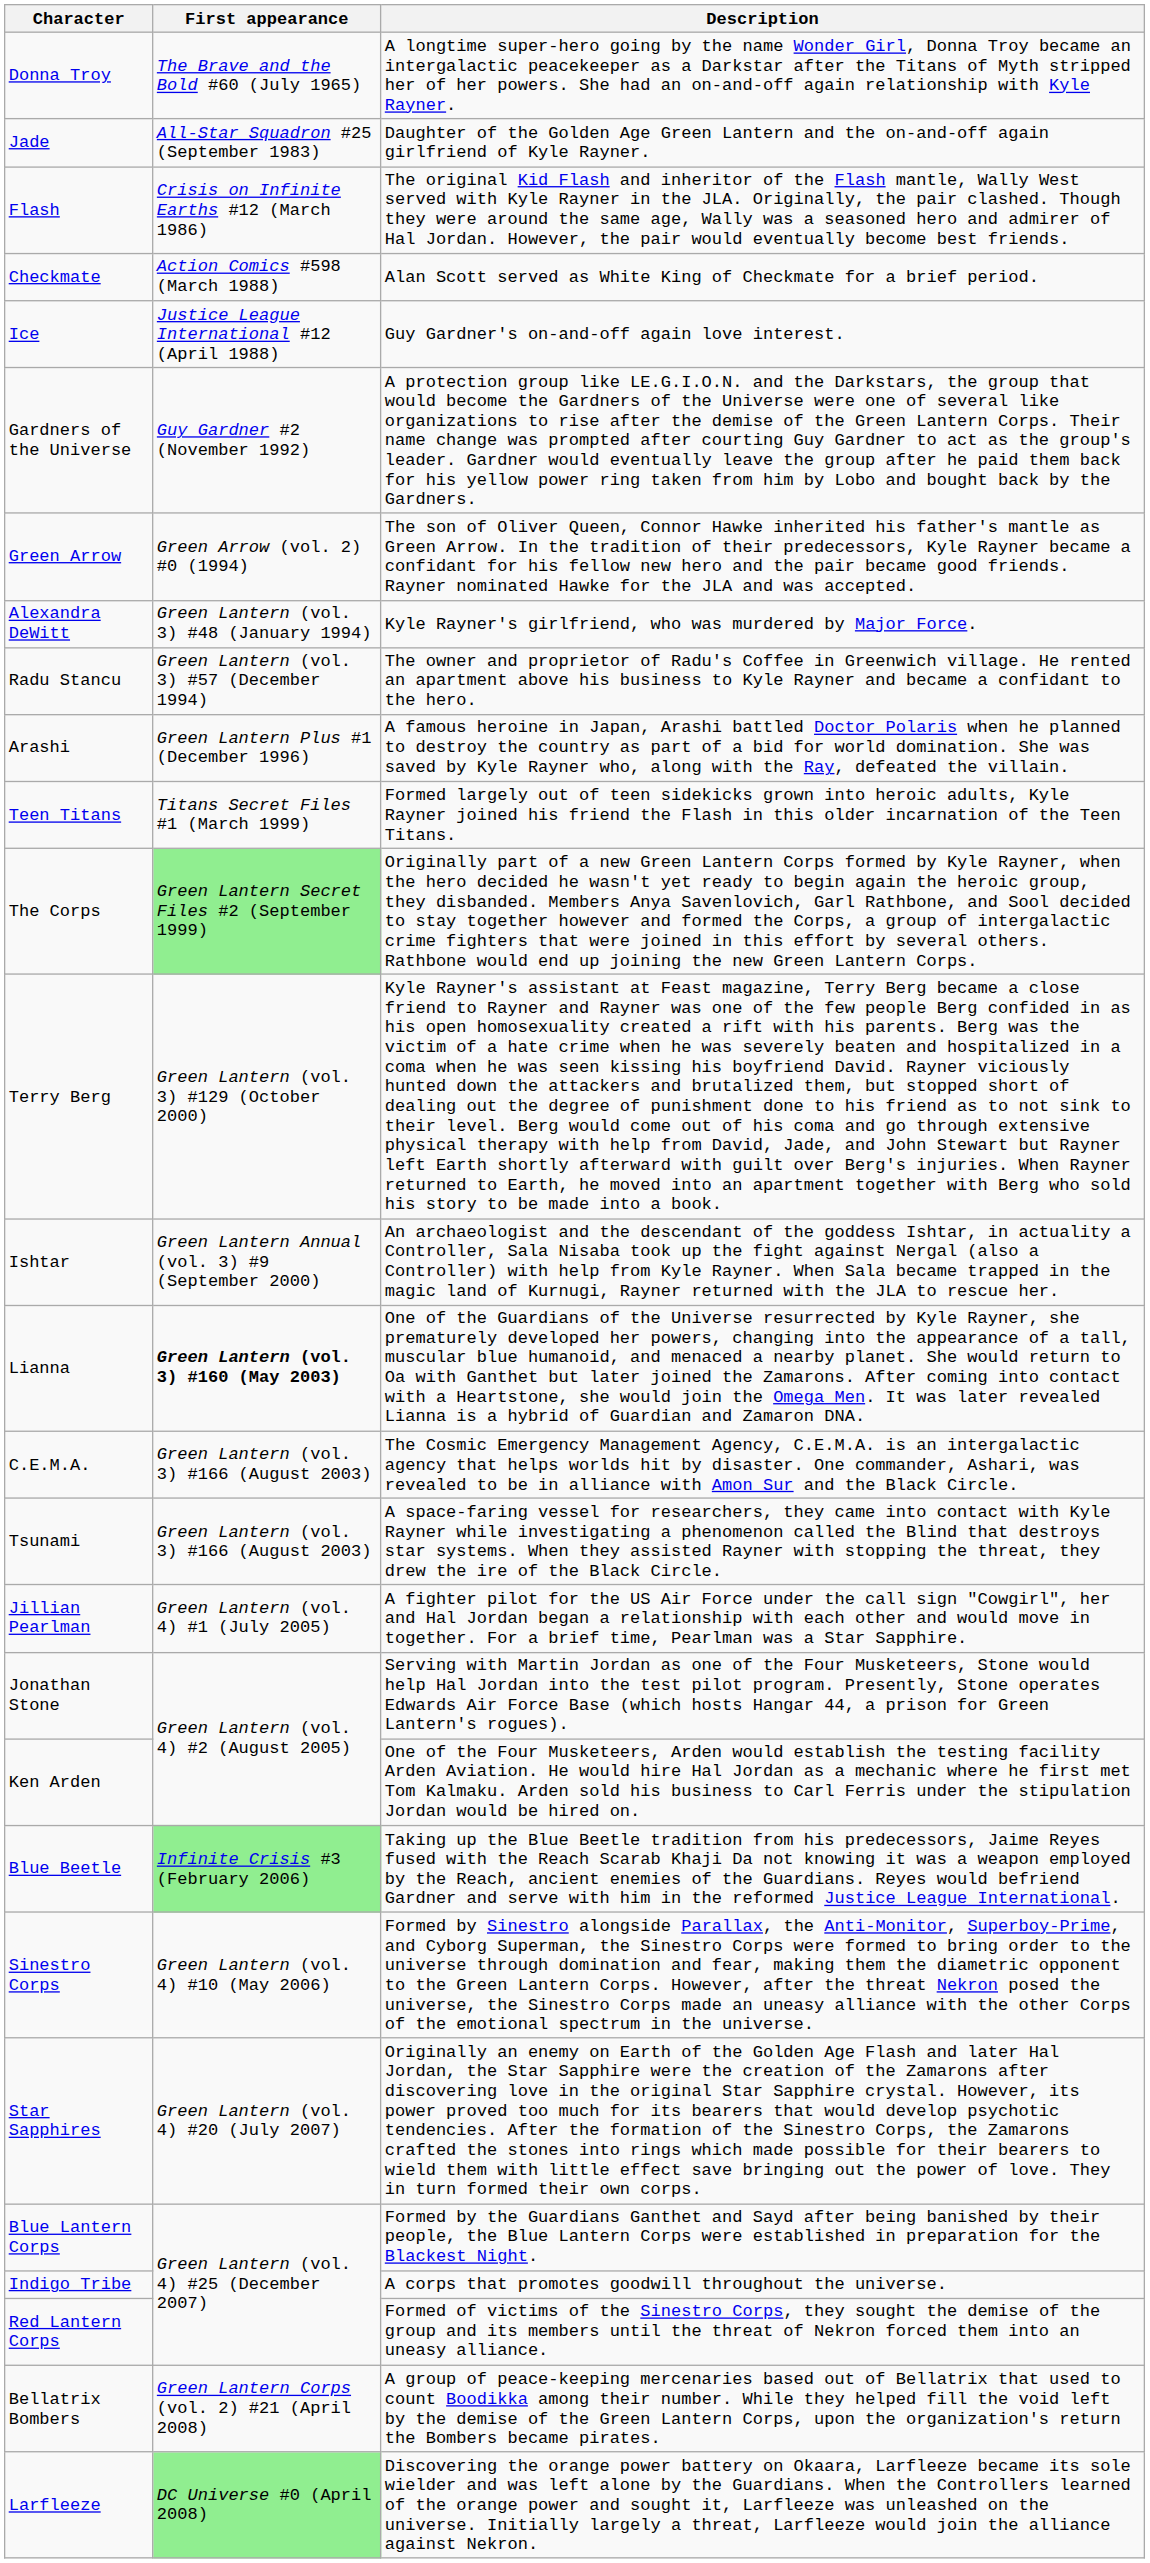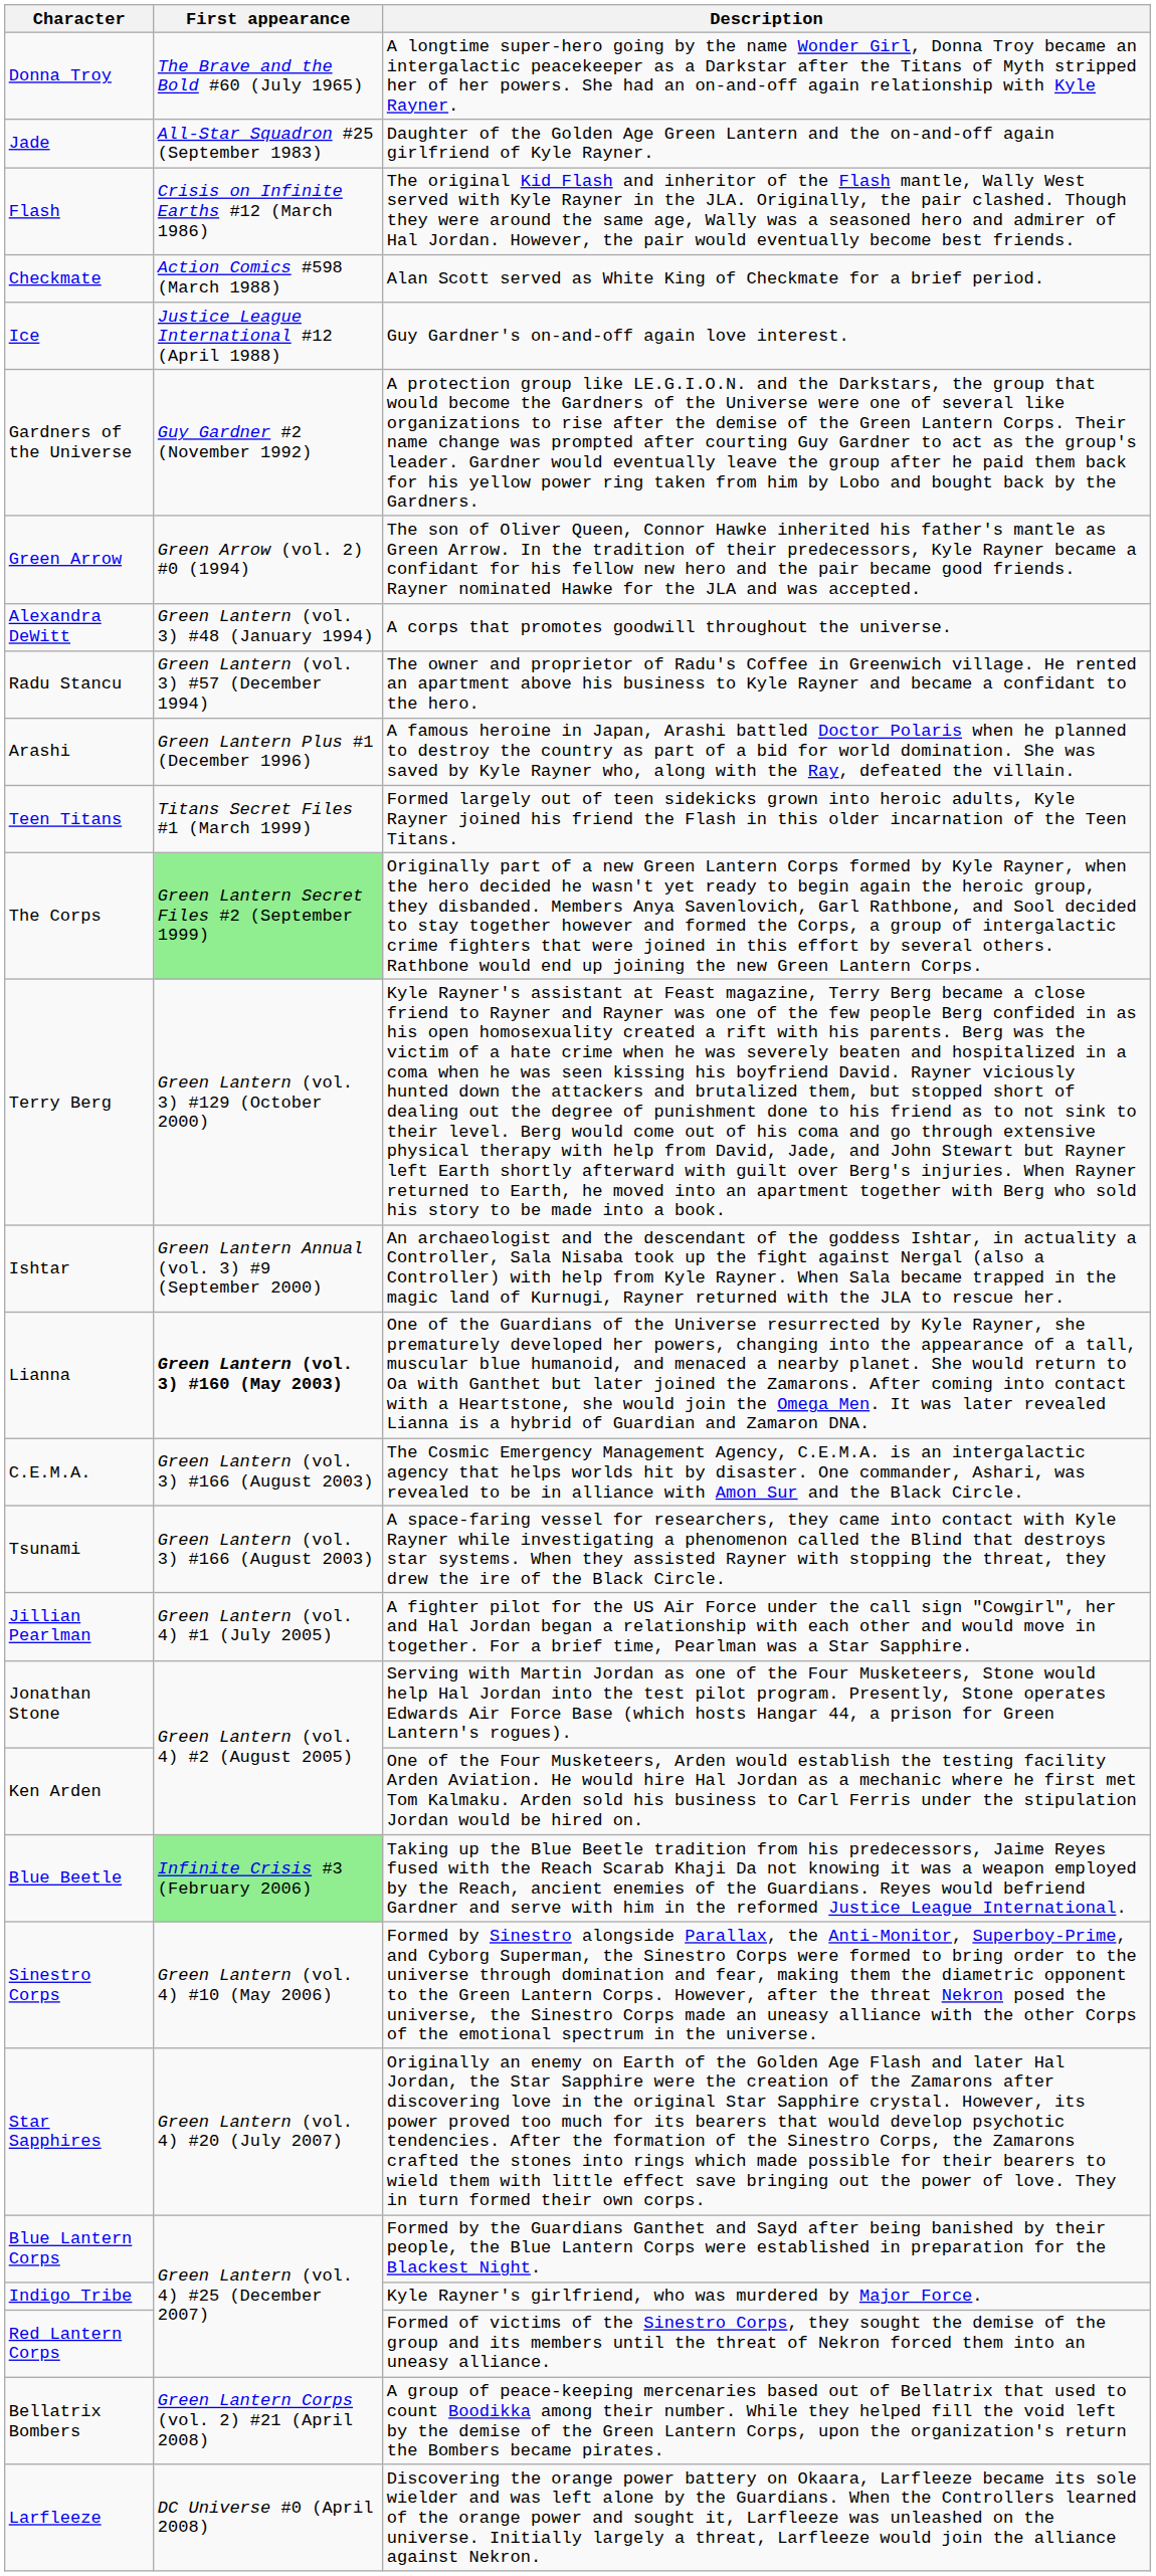 <table class="wikitable">
 <tr>
 <th width="13%">Character</th>
 <th width="20%">First appearance</th>
 <th width="67%">Description</th>
 </tr>
 <tr>
 <td><a href='#'>Donna Troy</a></td>
 <td><em><a href='#'>The Brave and the Bold</a></em> #60 (July 1965)</td>
 <td>A longtime super-hero going by the name <a href='#'>Wonder Girl</a>, Donna Troy became an intergalactic peacekeeper as a Darkstar after the Titans of Myth stripped her of her powers. She had an on-and-off again relationship with <a href='#'>Kyle Rayner</a>.</td>
 </tr>
 <tr>
 <td><a href='#'>Jade</a></td>
 <td><em><a href='#'>All-Star Squadron</a></em> #25 (September 1983)</td>
 <td>Daughter of the Golden Age Green Lantern and the on-and-off again girlfriend of Kyle Rayner.</td>
 </tr>
 <tr>
 <td><a href='#'>Flash</a></td>
 <td><em><a href='#'>Crisis on Infinite Earths</a></em> #12 (March 1986)</td>
 <td>The original <a href='#'>Kid Flash</a> and inheritor of the <a href='#'>Flash</a> mantle, Wally West served with Kyle Rayner in the JLA. Originally, the pair clashed. Though they were around the same age, Wally was a seasoned hero and admirer of Hal Jordan. However, the pair would eventually become best friends.</td>
 </tr>
 <tr>
 <td><a href='#'>Checkmate</a></td>
 <td><em><a href='#'>Action Comics</a></em> #598 (March 1988)</td>
 <td>Alan Scott served as White King of Checkmate for a brief period.</td>
 </tr>
 <tr>
 <td><a href='#'>Ice</a></td>
 <td><em><a href='#'>Justice League International</a></em> #12 (April 1988)</td>
 <td>Guy Gardner's on-and-off again love interest.</td>
 </tr>
 <tr>
 <td>Gardners of the Universe</td>
 <td><em><a href='#'>Guy Gardner</a></em> #2 (November 1992)</td>
 <td>A protection group like LE.G.I.O.N. and the Darkstars, the group that would become the Gardners of the Universe were one of several like organizations to rise after the demise of the Green Lantern Corps. Their name change was prompted after courting Guy Gardner to act as the group's leader. Gardner would eventually leave the group after he paid them back for his yellow power ring taken from him by Lobo and bought back by the Gardners.</td>
 </tr>
 <tr>
 <td><a href='#'>Green Arrow</a></td>
 <td><em>Green Arrow</em> (vol. 2) #0 (1994)</td>
 <td>The son of Oliver Queen, Connor Hawke inherited his father's mantle as Green Arrow. In the tradition of their predecessors, Kyle Rayner became a confidant for his fellow new hero and the pair became good friends. Rayner nominated Hawke for the JLA and was accepted.</td>
 </tr>
 <tr>
 <td><a href='#'>Alexandra DeWitt</a></td>
 <td><em>Green Lantern</em> (vol. 3) #48 (January 1994)</td>
-<td>Kyle Rayner's girlfriend, who was murdered by <a href='#'>Major Force</a>.</td>
+<td>A corps that promotes goodwill throughout the universe.</td>
 </tr>
 <tr>
 <td>Radu Stancu</td>
 <td><em>Green Lantern</em> (vol. 3) #57 (December 1994)</td>
 <td>The owner and proprietor of Radu's Coffee in Greenwich village. He rented an apartment above his business to Kyle Rayner and became a confidant to the hero.</td>
 </tr>
 <tr>
 <td>Arashi</td>
 <td><em>Green Lantern Plus</em> #1 (December 1996)</td>
 <td>A famous heroine in Japan, Arashi battled <a href='#'>Doctor Polaris</a> when he planned to destroy the country as part of a bid for world domination. She was saved by Kyle Rayner who, along with the <a href='#'>Ray</a>, defeated the villain.</td>
 </tr>
 <tr>
 <td><a href='#'>Teen Titans</a></td>
 <td><em>Titans Secret Files</em> #1 (March 1999)</td>
 <td>Formed largely out of teen sidekicks grown into heroic adults, Kyle Rayner joined his friend the Flash in this older incarnation of the Teen Titans.</td>
 </tr>
 <tr>
 <td>The Corps</td>
 <td style="background: lightgreen;"><em>Green Lantern Secret Files</em> #2 (September 1999)</td>
 <td>Originally part of a new Green Lantern Corps formed by Kyle Rayner, when the hero decided he wasn't yet ready to begin again the heroic group, they disbanded. Members Anya Savenlovich, Garl Rathbone, and Sool decided to stay together however and formed the Corps, a group of intergalactic crime fighters that were joined in this effort by several others. Rathbone would end up joining the new Green Lantern Corps.</td>
 </tr>
 <tr>
 <td>Terry Berg</td>
 <td><em>Green Lantern</em> (vol. 3) #129 (October 2000)</td>
 <td>Kyle Rayner's assistant at Feast magazine, Terry Berg became a close friend to Rayner and Rayner was one of the few people Berg confided in as his open homosexuality created a rift with his parents. Berg was the victim of a hate crime when he was severely beaten and hospitalized in a coma when he was seen kissing his boyfriend David. Rayner viciously hunted down the attackers and brutalized them, but stopped short of dealing out the degree of punishment done to his friend as to not sink to their level. Berg would come out of his coma and go through extensive physical therapy with help from David, Jade, and John Stewart but Rayner left Earth shortly afterward with guilt over Berg's injuries. When Rayner returned to Earth, he moved into an apartment together with Berg who sold his story to be made into a book.</td>
 </tr>
 <tr>
 <td>Ishtar</td>
 <td><em>Green Lantern Annual</em> (vol. 3) #9 (September 2000)</td>
 <td>An archaeologist and the descendant of the goddess Ishtar, in actuality a Controller, Sala Nisaba took up the fight against Nergal (also a Controller) with help from Kyle Rayner. When Sala became trapped in the magic land of Kurnugi, Rayner returned with the JLA to rescue her.</td>
 </tr>
 <tr>
 <td>Lianna</td>
 <td><strong><em>Green Lantern</em> (vol. 3) #160 (May 2003)</strong></td>
 <td>One of the Guardians of the Universe resurrected by Kyle Rayner, she prematurely developed her powers, changing into the appearance of a tall, muscular blue humanoid, and menaced a nearby planet. She would return to Oa with Ganthet but later joined the Zamarons. After coming into contact with a Heartstone, she would join the <a href='#'>Omega Men</a>. It was later revealed Lianna is a hybrid of Guardian and Zamaron DNA.</td>
 </tr>
 <tr>
 <td>C.E.M.A.</td>
 <td><em>Green Lantern</em> (vol. 3) #166 (August 2003)</td>
 <td>The Cosmic Emergency Management Agency, C.E.M.A. is an intergalactic agency that helps worlds hit by disaster. One commander, Ashari, was revealed to be in alliance with <a href='#'>Amon Sur</a> and the Black Circle.</td>
 </tr>
 <tr>
 <td>Tsunami</td>
 <td><em>Green Lantern</em> (vol. 3) #166 (August 2003)</td>
 <td>A space-faring vessel for researchers, they came into contact with Kyle Rayner while investigating a phenomenon called the Blind that destroys star systems. When they assisted Rayner with stopping the threat, they drew the ire of the Black Circle.</td>
 </tr>
 <tr>
 <td><a href='#'>Jillian Pearlman</a></td>
 <td><em>Green Lantern</em> (vol. 4) #1 (July 2005)</td>
 <td>A fighter pilot for the US Air Force under the call sign "Cowgirl", her and Hal Jordan began a relationship with each other and would move in together. For a brief time, Pearlman was a Star Sapphire.</td>
 </tr>
 <tr>
 <td>Jonathan Stone</td>
 <td rowspan="2"><em>Green Lantern</em> (vol. 4) #2 (August 2005)</td>
 <td>Serving with Martin Jordan as one of the Four Musketeers, Stone would help Hal Jordan into the test pilot program. Presently, Stone operates Edwards Air Force Base (which hosts Hangar 44, a prison for Green Lantern's rogues).</td>
 </tr>
 <tr>
 <td>Ken Arden</td>
 <td>One of the Four Musketeers, Arden would establish the testing facility Arden Aviation. He would hire Hal Jordan as a mechanic where he first met Tom Kalmaku. Arden sold his business to Carl Ferris under the stipulation Jordan would be hired on.</td>
 </tr>
 <tr>
 <td><a href='#'>Blue Beetle</a></td>
 <td style="background: lightgreen;"><em><a href='#'>Infinite Crisis</a></em> #3 (February 2006)</td>
 <td>Taking up the Blue Beetle tradition from his predecessors, Jaime Reyes fused with the Reach Scarab Khaji Da not knowing it was a weapon employed by the Reach, ancient enemies of the Guardians. Reyes would befriend Gardner and serve with him in the reformed <a href='#'>Justice League International</a>.</td>
 </tr>
 <tr>
 <td><a href='#'>Sinestro Corps</a></td>
 <td><em>Green Lantern</em> (vol. 4) #10 (May 2006)</td>
 <td>Formed by <a href='#'>Sinestro</a> alongside <a href='#'>Parallax</a>, the <a href='#'>Anti-Monitor</a>, <a href='#'>Superboy-Prime</a>, and Cyborg Superman, the Sinestro Corps were formed to bring order to the universe through domination and fear, making them the diametric opponent to the Green Lantern Corps. However, after the threat <a href='#'>Nekron</a> posed the universe, the Sinestro Corps made an uneasy alliance with the other Corps of the emotional spectrum in the universe.</td>
 </tr>
 <tr>
 <td><a href='#'>Star Sapphires</a></td>
 <td><em>Green Lantern</em> (vol. 4) #20 (July 2007)</td>
 <td>Originally an enemy on Earth of the Golden Age Flash and later Hal Jordan, the Star Sapphire were the creation of the Zamarons after discovering love in the original Star Sapphire crystal. However, its power proved too much for its bearers that would develop psychotic tendencies. After the formation of the Sinestro Corps, the Zamarons crafted the stones into rings which made possible for their bearers to wield them with little effect save bringing out the power of love. They in turn formed their own corps.</td>
 </tr>
 <tr>
 <td><a href='#'>Blue Lantern Corps</a></td>
 <td rowspan="3"><em>Green Lantern</em> (vol. 4) #25 (December 2007)</td>
 <td>Formed by the Guardians Ganthet and Sayd after being banished by their people, the Blue Lantern Corps were established in preparation for the <a href='#'>Blackest Night</a>.</td>
 </tr>
 <tr>
 <td><a href='#'>Indigo Tribe</a></td>
-<td>A corps that promotes goodwill throughout the universe.</td>
+<td>Kyle Rayner's girlfriend, who was murdered by <a href='#'>Major Force</a>.</td>
 </tr>
 <tr>
 <td><a href='#'>Red Lantern Corps</a></td>
 <td>Formed of victims of the <a href='#'>Sinestro Corps</a>, they sought the demise of the group and its members until the threat of Nekron forced them into an uneasy alliance.</td>
 </tr>
 <tr>
 <td>Bellatrix Bombers</td>
 <td><em><a href='#'>Green Lantern Corps</a></em> (vol. 2) #21 (April 2008)</td>
 <td>A group of peace-keeping mercenaries based out of Bellatrix that used to count <a href='#'>Boodikka</a> among their number. While they helped fill the void left by the demise of the Green Lantern Corps, upon the organization's return the Bombers became pirates.</td>
 </tr>
 <tr>
 <td><a href='#'>Larfleeze</a></td>
-<td style="background: lightgreen;"><em>DC Universe</em> #0 (April 2008)</td>
+<td><em>DC Universe</em> #0 (April 2008)</td>
 <td>Discovering the orange power battery on Okaara, Larfleeze became its sole wielder and was left alone by the Guardians. When the Controllers learned of the orange power and sought it, Larfleeze was unleashed on the universe. Initially largely a threat, Larfleeze would join the alliance against Nekron.</td>
 </tr>
 </table>
